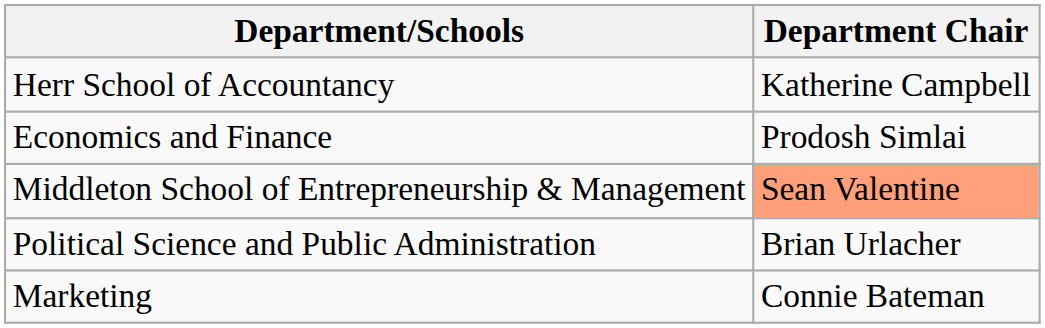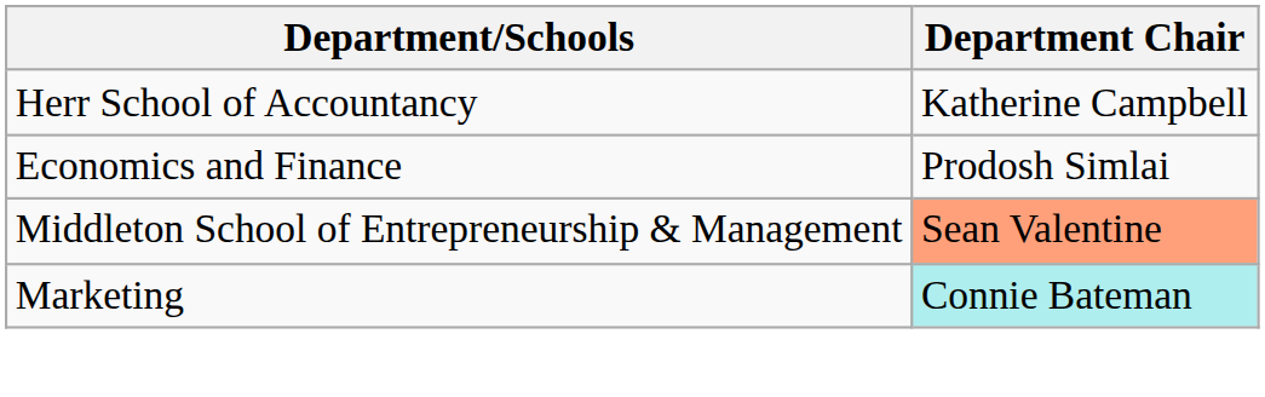 <table class="wikitable">
 <tr>
 <th>Department/Schools</th>
 <th>Department Chair</th>
 </tr>
 <tr>
 <td>Herr School of Accountancy</td>
 <td>Katherine Campbell</td>
 </tr>
 <tr>
 <td>Economics and Finance</td>
 <td>Prodosh Simlai</td>
 </tr>
 <tr>
 <td>Middleton School of Entrepreneurship & Management</td>
 <td style="background: lightsalmon;">Sean Valentine</td>
 </tr>
 <tr>
-<td>Political Science and Public Administration</td>
-<td>Brian Urlacher</td>
-</tr>
-<tr>
 <td>Marketing</td>
-<td>Connie Bateman</td>
+<td style="background: paleturquoise;">Connie Bateman</td>
 </tr>
 </table>
